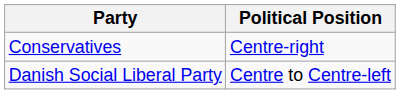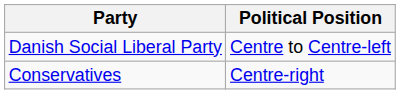 <table class="wikitable mw-collapsible mw-collapsed">
 <tr>
 <th>Party</th>
 <th>Political Position</th>
 </tr>
 <tr>
+<td><a href='#'>Danish Social Liberal Party</a></td>
+<td><a href='#'>Centre</a> to <a href='#'>Centre-left</a></td>
+</tr>
+<tr>
 <td><a href='#'>Conservatives</a></td>
 <td><a href='#'>Centre-right</a></td>
 </tr>
-<tr>
-<td><a href='#'>Danish Social Liberal Party</a></td>
-<td><a href='#'>Centre</a> to <a href='#'>Centre-left</a></td>
-</tr>
 </table>
